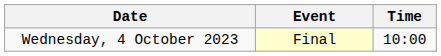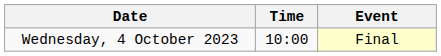 <table class = "wikitable" style="text-align:center;">
 <tr>
 <th width=220>Date</th>
+<th width=50>Time</th>
 <th width=100>Event</th>
-<th width=50>Time</th>
 </tr>
 <tr>
 <td>Wednesday, 4 October 2023</td>
+<td>10:00</td>
 <td bgcolor=ffffcc>Final</td>
-<td>10:00</td>
 </tr>
 </table>
